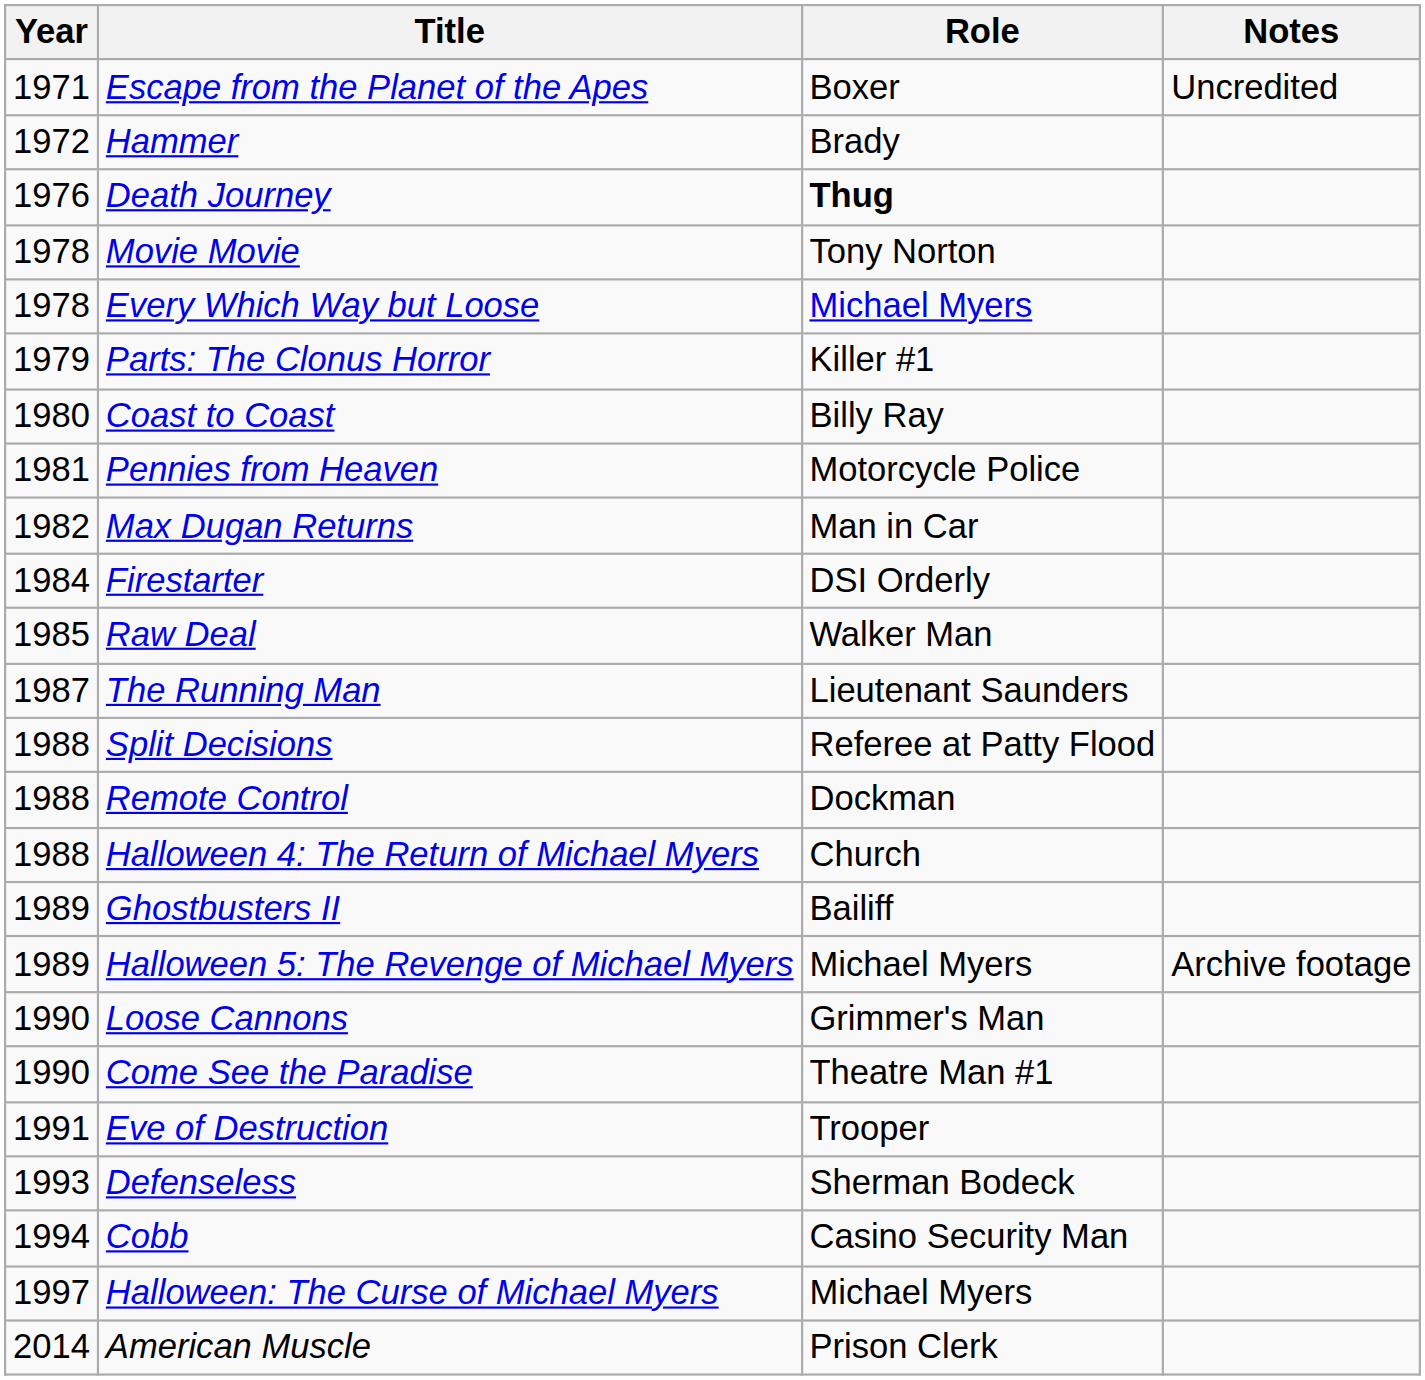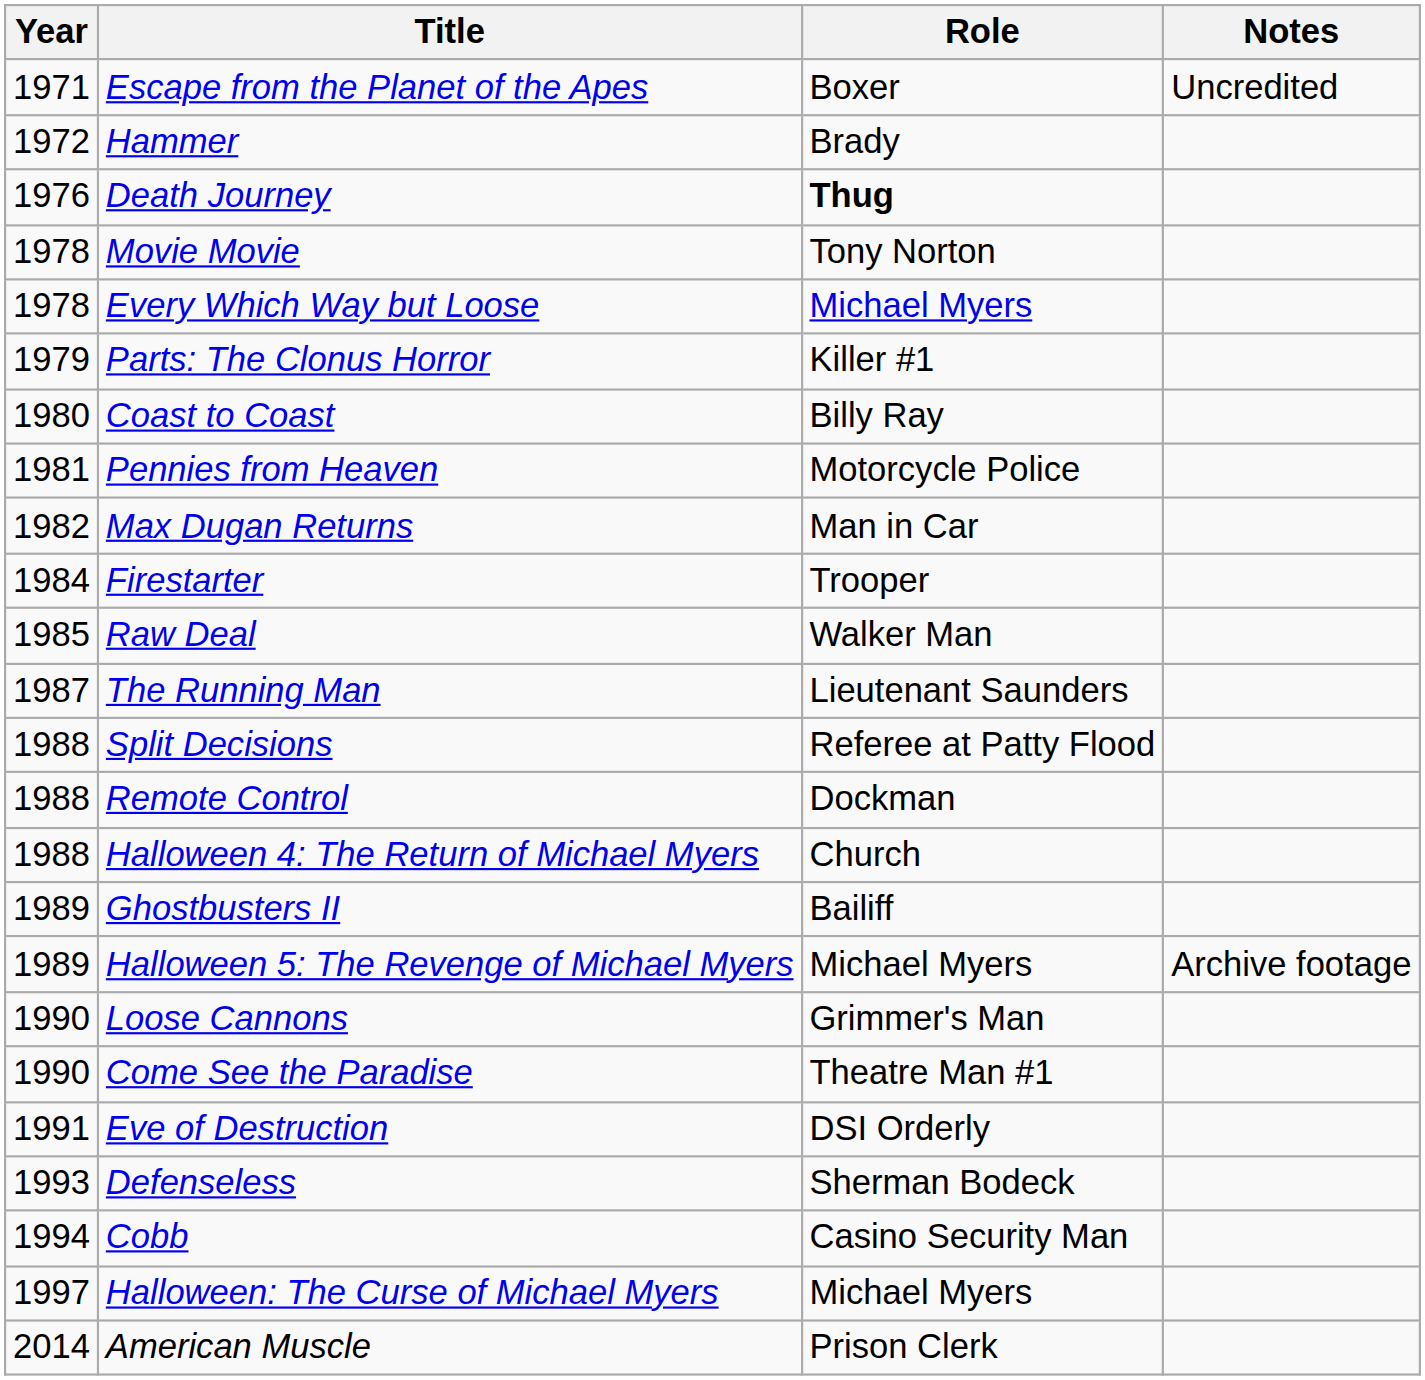 <table class="wikitable sortable">
 <tr>
 <th>Year</th>
 <th>Title</th>
 <th>Role</th>
 <th>Notes</th>
 </tr>
 <tr>
 <td>1971</td>
 <td><em><a href='#'>Escape from the Planet of the Apes</a></em></td>
 <td>Boxer</td>
 <td>Uncredited</td>
 </tr>
 <tr>
 <td>1972</td>
 <td><a href='#'><em>Hammer</em></a></td>
 <td>Brady</td>
 <td></td>
 </tr>
 <tr>
 <td>1976</td>
 <td><em><a href='#'>Death Journey</a></em></td>
 <td><strong>Thug</strong></td>
 <td></td>
 </tr>
 <tr>
 <td>1978</td>
 <td><em><a href='#'>Movie Movie</a></em></td>
 <td>Tony Norton</td>
 <td></td>
 </tr>
 <tr>
 <td>1978</td>
 <td><em><a href='#'>Every Which Way but Loose</a></em></td>
 <td><a href='#'>Michael Myers</a></td>
 <td></td>
 </tr>
 <tr>
 <td>1979</td>
 <td><em><a href='#'>Parts: The Clonus Horror</a></em></td>
 <td>Killer #1</td>
 <td></td>
 </tr>
 <tr>
 <td>1980</td>
 <td><a href='#'><em>Coast to Coast</em></a></td>
 <td>Billy Ray</td>
 <td></td>
 </tr>
 <tr>
 <td>1981</td>
 <td><a href='#'><em>Pennies from Heaven</em></a></td>
 <td>Motorcycle Police</td>
 <td></td>
 </tr>
 <tr>
 <td>1982</td>
 <td><em><a href='#'>Max Dugan Returns</a></em></td>
 <td>Man in Car</td>
 <td></td>
 </tr>
 <tr>
 <td>1984</td>
 <td><a href='#'><em>Firestarter</em></a></td>
-<td>DSI Orderly</td>
+<td>Trooper</td>
 <td></td>
 </tr>
 <tr>
 <td>1985</td>
 <td><a href='#'><em>Raw Deal</em></a></td>
 <td>Walker Man</td>
 <td></td>
 </tr>
 <tr>
 <td>1987</td>
 <td><a href='#'><em>The Running Man</em></a></td>
 <td>Lieutenant Saunders</td>
 <td></td>
 </tr>
 <tr>
 <td>1988</td>
 <td><em><a href='#'>Split Decisions</a></em></td>
 <td>Referee at Patty Flood</td>
 <td></td>
 </tr>
 <tr>
 <td>1988</td>
 <td><a href='#'><em>Remote Control</em></a></td>
 <td>Dockman</td>
 <td></td>
 </tr>
 <tr>
 <td>1988</td>
 <td><em><a href='#'>Halloween 4: The Return of Michael Myers</a></em></td>
 <td>Church</td>
 <td></td>
 </tr>
 <tr>
 <td>1989</td>
 <td><em><a href='#'>Ghostbusters II</a></em></td>
 <td>Bailiff</td>
 <td></td>
 </tr>
 <tr>
 <td>1989</td>
 <td><em><a href='#'>Halloween 5: The Revenge of Michael Myers</a></em></td>
 <td>Michael Myers</td>
 <td>Archive footage</td>
 </tr>
 <tr>
 <td>1990</td>
 <td><a href='#'><em>Loose Cannons</em></a></td>
 <td>Grimmer's Man</td>
 <td></td>
 </tr>
 <tr>
 <td>1990</td>
 <td><em><a href='#'>Come See the Paradise</a></em></td>
 <td>Theatre Man #1</td>
 <td></td>
 </tr>
 <tr>
 <td>1991</td>
 <td><a href='#'><em>Eve of Destruction</em></a></td>
-<td>Trooper</td>
+<td>DSI Orderly</td>
 <td></td>
 </tr>
 <tr>
 <td>1993</td>
 <td><em><a href='#'>Defenseless</a></em></td>
 <td>Sherman Bodeck</td>
 <td></td>
 </tr>
 <tr>
 <td>1994</td>
 <td><a href='#'><em>Cobb</em></a></td>
 <td>Casino Security Man</td>
 <td></td>
 </tr>
 <tr>
 <td>1997</td>
 <td><em><a href='#'>Halloween: The Curse of Michael Myers</a></em></td>
 <td>Michael Myers</td>
 <td></td>
 </tr>
 <tr>
 <td>2014</td>
 <td><em>American Muscle</em></td>
 <td>Prison Clerk</td>
 <td></td>
 </tr>
 </table>
